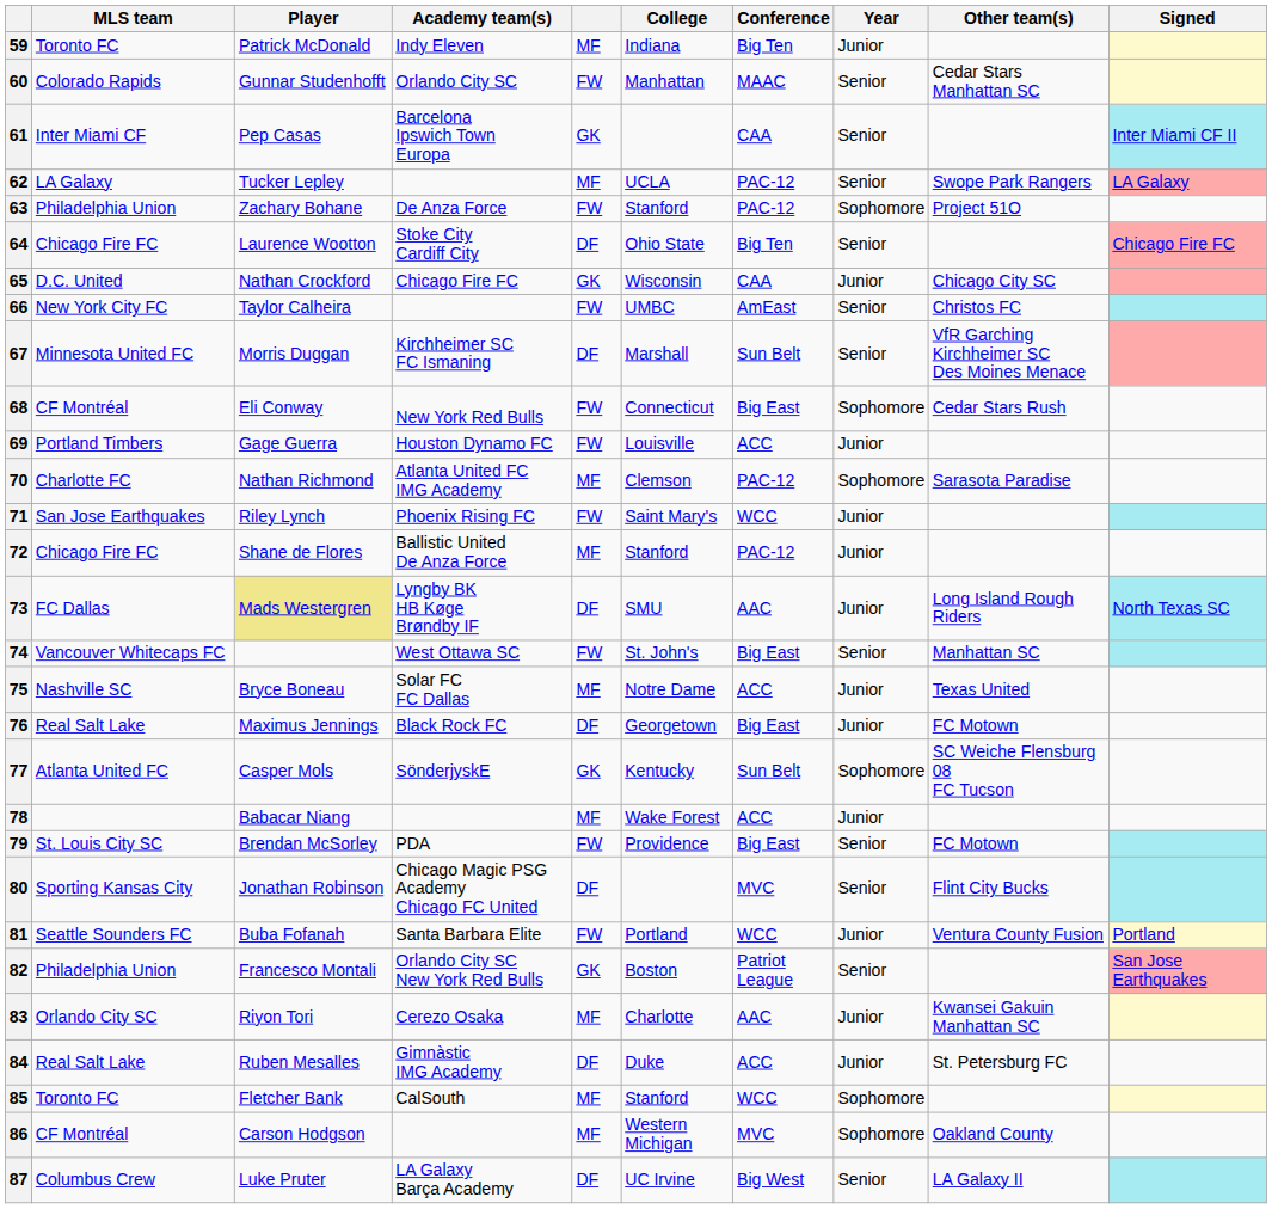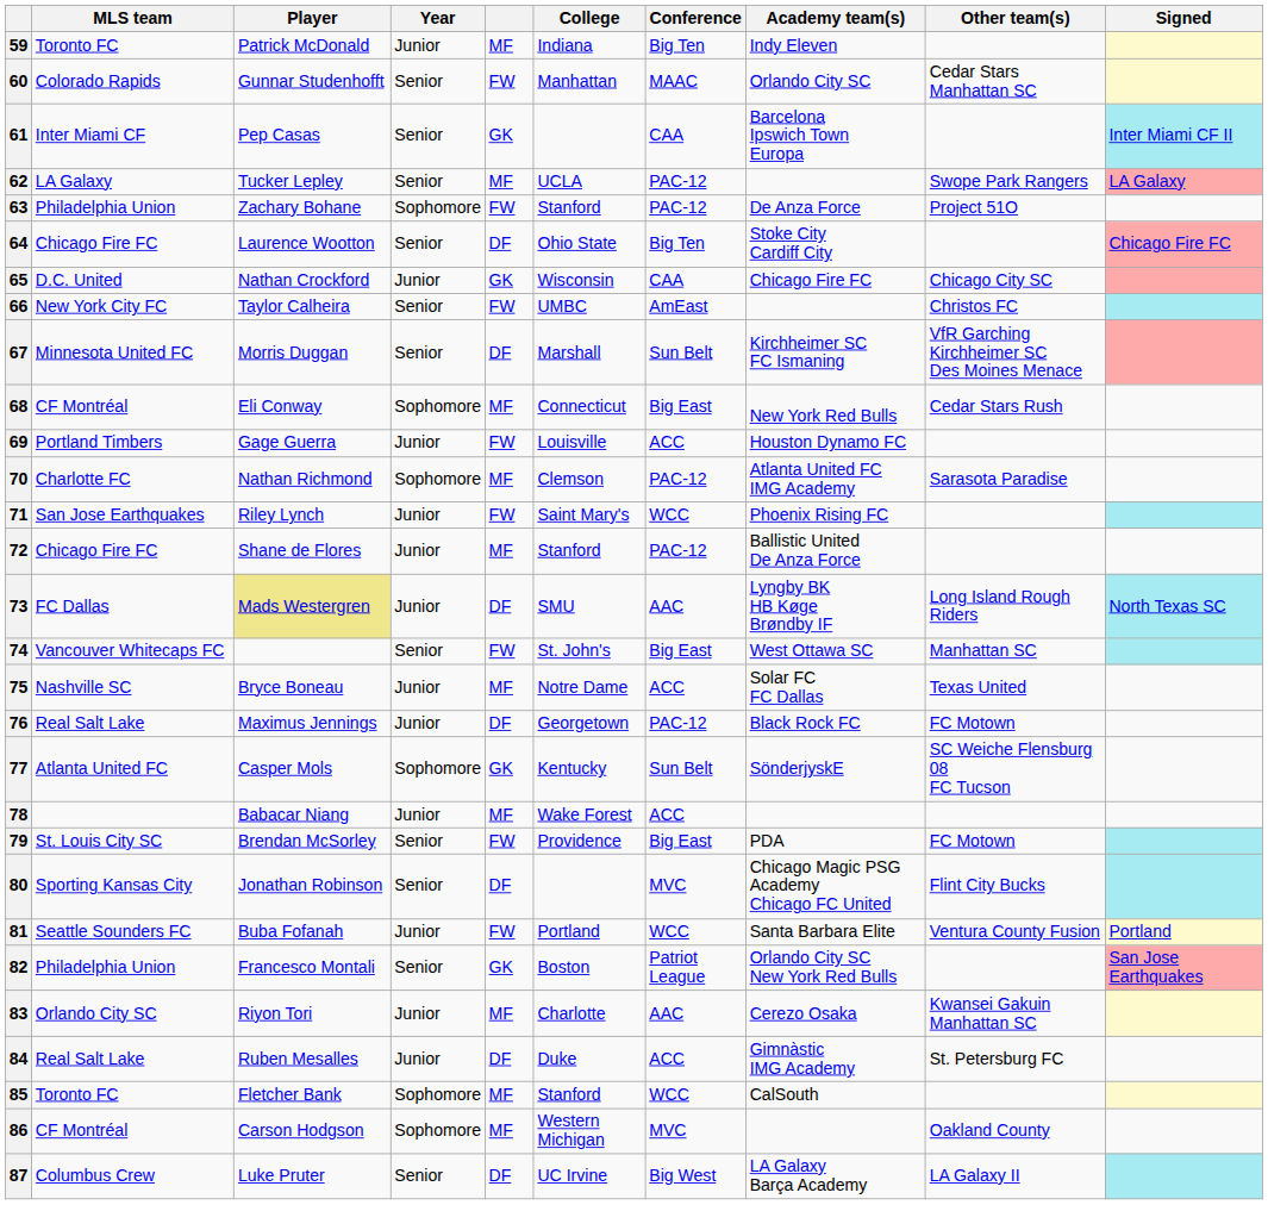 <table class="wikitable sortable" style="width:95%">
 <tr>
 <th width=2%></th>
 <th width=17%>MLS team</th>
 <th width=13%>Player</th>
-<th width="15%">Academy team(s)</th>
+<th width=4%>Year</th>
 <th width=4%></th>
 <th width="9%">College</th>
 <th width=8%>Conference</th>
-<th width=4%>Year</th>
+<th width="15%">Academy team(s)</th>
 <th width="15%">Other team(s)</th>
 <th width=15%>Signed</th>
 </tr>
 <tr>
 <th>59</th>
 <td><a href='#'>Toronto FC</a></td>
 <td> <a href='#'>Patrick McDonald</a></td>
-<td><a href='#'>Indy Eleven</a></td>
+<td>Junior</td>
 <td><a href='#'>MF</a></td>
 <td><a href='#'>Indiana</a></td>
 <td><a href='#'>Big Ten</a></td>
-<td>Junior</td>
+<td><a href='#'>Indy Eleven</a></td>
 <td></td>
 <td style="background:#FFFACD;"></td>
 </tr>
 <tr>
 <th>60</th>
 <td><a href='#'>Colorado Rapids</a></td>
 <td> <a href='#'>Gunnar Studenhofft</a></td>
-<td><a href='#'>Orlando City SC</a></td>
+<td>Senior</td>
 <td><a href='#'>FW</a></td>
 <td><a href='#'>Manhattan</a></td>
 <td><a href='#'>MAAC</a></td>
-<td>Senior</td>
+<td><a href='#'>Orlando City SC</a></td>
 <td>Cedar Stars<br><a href='#'>Manhattan SC</a></td>
 <td style="background:#FFFACD;"></td>
 </tr>
 <tr>
 <th>61</th>
 <td><a href='#'>Inter Miami CF</a></td>
 <td> <a href='#'>Pep Casas</a></td>
-<td><a href='#'>Barcelona</a><br><a href='#'>Ipswich Town</a><br><a href='#'>Europa</a></td>
+<td>Senior</td>
 <td><a href='#'>GK</a></td>
 <td></td>
 <td><a href='#'>CAA</a></td>
-<td>Senior</td>
+<td><a href='#'>Barcelona</a><br><a href='#'>Ipswich Town</a><br><a href='#'>Europa</a></td>
 <td></td>
 <td style="background:#A6EBF1;"> <a href='#'>Inter Miami CF II</a></td>
 </tr>
 <tr>
 <th>62</th>
 <td><a href='#'>LA Galaxy</a></td>
 <td> <a href='#'>Tucker Lepley</a></td>
-<td></td>
+<td>Senior</td>
 <td><a href='#'>MF</a></td>
 <td><a href='#'>UCLA</a></td>
 <td><a href='#'>PAC-12</a></td>
-<td>Senior</td>
+<td></td>
 <td><a href='#'>Swope Park Rangers</a></td>
 <td style="background:#FEAAAA;"> <a href='#'>LA Galaxy</a></td>
 </tr>
 <tr>
 <th>63</th>
 <td><a href='#'>Philadelphia Union</a></td>
 <td> <a href='#'>Zachary Bohane</a></td>
-<td><a href='#'>De Anza Force</a></td>
+<td>Sophomore</td>
 <td><a href='#'>FW</a></td>
 <td><a href='#'>Stanford</a></td>
 <td><a href='#'>PAC-12</a></td>
-<td>Sophomore</td>
+<td><a href='#'>De Anza Force</a></td>
 <td><a href='#'>Project 51O</a></td>
 <td></td>
 </tr>
 <tr>
 <th>64</th>
 <td><a href='#'>Chicago Fire FC</a></td>
 <td> <a href='#'>Laurence Wootton</a></td>
-<td><a href='#'>Stoke City</a><br><a href='#'>Cardiff City</a></td>
+<td>Senior</td>
 <td><a href='#'>DF</a></td>
 <td><a href='#'>Ohio State</a></td>
 <td><a href='#'>Big Ten</a></td>
-<td>Senior</td>
+<td><a href='#'>Stoke City</a><br><a href='#'>Cardiff City</a></td>
 <td></td>
 <td style="background:#FEAAAA;"> <a href='#'>Chicago Fire FC</a></td>
 </tr>
 <tr>
 <th>65</th>
 <td><a href='#'>D.C. United</a></td>
 <td> <a href='#'>Nathan Crockford</a></td>
-<td><a href='#'>Chicago Fire FC</a></td>
+<td>Junior</td>
 <td><a href='#'>GK</a></td>
 <td><a href='#'>Wisconsin</a></td>
 <td><a href='#'>CAA</a></td>
-<td>Junior</td>
+<td><a href='#'>Chicago Fire FC</a></td>
 <td><a href='#'>Chicago City SC</a></td>
 <td style="background:#FEAAAA;"></td>
 </tr>
 <tr>
 <th>66</th>
 <td><a href='#'>New York City FC</a></td>
 <td><strong></strong> <a href='#'>Taylor Calheira</a></td>
-<td></td>
+<td>Senior</td>
 <td><a href='#'>FW</a></td>
 <td><a href='#'>UMBC</a></td>
 <td><a href='#'>AmEast</a></td>
-<td>Senior</td>
+<td></td>
 <td><a href='#'>Christos FC</a></td>
 <td style="background:#A6EBF1;"></td>
 </tr>
 <tr>
 <th>67</th>
 <td><a href='#'>Minnesota United FC</a></td>
 <td> <a href='#'>Morris Duggan</a></td>
-<td><a href='#'>Kirchheimer SC</a><br><a href='#'>FC Ismaning</a></td>
+<td>Senior</td>
 <td><a href='#'>DF</a></td>
 <td><a href='#'>Marshall</a></td>
 <td><a href='#'>Sun Belt</a></td>
-<td>Senior</td>
+<td><a href='#'>Kirchheimer SC</a><br><a href='#'>FC Ismaning</a></td>
 <td><a href='#'>VfR Garching</a><br><a href='#'>Kirchheimer SC</a><br><a href='#'>Des Moines Menace</a></td>
 <td style="background:#FEAAAA;"></td>
 </tr>
 <tr>
 <th>68</th>
 <td><a href='#'>CF Montréal</a></td>
 <td> <a href='#'>Eli Conway</a></td>
-<td><br><a href='#'>New York Red Bulls</a></td>
-<td><a href='#'>FW</a></td>
+<td>Sophomore</td>
+<td><a href='#'>MF</a></td>
 <td><a href='#'>Connecticut</a></td>
 <td><a href='#'>Big East</a></td>
-<td>Sophomore</td>
+<td><br><a href='#'>New York Red Bulls</a></td>
 <td><a href='#'>Cedar Stars Rush</a></td>
 <td></td>
 </tr>
 <tr>
 <th>69</th>
 <td><a href='#'>Portland Timbers</a></td>
 <td> <a href='#'>Gage Guerra</a></td>
-<td><a href='#'>Houston Dynamo FC</a></td>
+<td>Junior</td>
 <td><a href='#'>FW</a></td>
 <td><a href='#'>Louisville</a></td>
 <td><a href='#'>ACC</a></td>
-<td>Junior</td>
+<td><a href='#'>Houston Dynamo FC</a></td>
 <td></td>
 <td></td>
 </tr>
 <tr>
 <th>70</th>
 <td><a href='#'>Charlotte FC</a></td>
 <td> <a href='#'>Nathan Richmond</a></td>
-<td><a href='#'>Atlanta United FC</a><br><a href='#'>IMG Academy</a></td>
+<td>Sophomore</td>
 <td><a href='#'>MF</a></td>
 <td><a href='#'>Clemson</a></td>
 <td><a href='#'>PAC-12</a></td>
-<td>Sophomore</td>
+<td><a href='#'>Atlanta United FC</a><br><a href='#'>IMG Academy</a></td>
 <td><a href='#'>Sarasota Paradise</a></td>
 <td></td>
 </tr>
 <tr>
 <th>71</th>
 <td><a href='#'>San Jose Earthquakes</a></td>
 <td> <a href='#'>Riley Lynch</a></td>
-<td><a href='#'>Phoenix Rising FC</a></td>
+<td>Junior</td>
 <td><a href='#'>FW</a></td>
 <td><a href='#'>Saint Mary's</a></td>
 <td><a href='#'>WCC</a></td>
-<td>Junior</td>
+<td><a href='#'>Phoenix Rising FC</a></td>
 <td></td>
 <td style="background:#A6EBF1;"></td>
 </tr>
 <tr>
 <th>72</th>
 <td><a href='#'>Chicago Fire FC</a></td>
 <td> <a href='#'>Shane de Flores</a></td>
-<td>Ballistic United<br><a href='#'>De Anza Force</a></td>
+<td>Junior</td>
 <td><a href='#'>MF</a></td>
 <td><a href='#'>Stanford</a></td>
 <td><a href='#'>PAC-12</a></td>
-<td>Junior</td>
+<td>Ballistic United<br><a href='#'>De Anza Force</a></td>
 <td></td>
 <td></td>
 </tr>
 <tr>
 <th>73</th>
 <td><a href='#'>FC Dallas</a></td>
 <td style="background: khaki;"> <a href='#'>Mads Westergren</a></td>
-<td><a href='#'>Lyngby BK</a><br><a href='#'>HB Køge</a><br><a href='#'>Brøndby IF</a></td>
+<td>Junior</td>
 <td><a href='#'>DF</a></td>
 <td><a href='#'>SMU</a></td>
 <td><a href='#'>AAC</a></td>
-<td>Junior</td>
+<td><a href='#'>Lyngby BK</a><br><a href='#'>HB Køge</a><br><a href='#'>Brøndby IF</a></td>
 <td><a href='#'>Long Island Rough Riders</a></td>
 <td style="background:#A6EBF1;"> <a href='#'>North Texas SC</a></td>
 </tr>
 <tr>
 <th>74</th>
 <td><a href='#'>Vancouver Whitecaps FC</a></td>
 <td></td>
-<td><a href='#'>West Ottawa SC</a></td>
+<td>Senior</td>
 <td><a href='#'>FW</a></td>
 <td><a href='#'>St. John's</a></td>
 <td><a href='#'>Big East</a></td>
-<td>Senior</td>
+<td><a href='#'>West Ottawa SC</a></td>
 <td><a href='#'>Manhattan SC</a></td>
 <td style="background:#A6EBF1;"></td>
 </tr>
 <tr>
 <th>75</th>
 <td><a href='#'>Nashville SC</a></td>
 <td> <a href='#'>Bryce Boneau</a></td>
-<td>Solar FC<br><a href='#'>FC Dallas</a></td>
+<td>Junior</td>
 <td><a href='#'>MF</a></td>
 <td><a href='#'>Notre Dame</a></td>
 <td><a href='#'>ACC</a></td>
-<td>Junior</td>
+<td>Solar FC<br><a href='#'>FC Dallas</a></td>
 <td><a href='#'>Texas United</a></td>
 <td></td>
 </tr>
 <tr>
 <th>76</th>
 <td><a href='#'>Real Salt Lake</a></td>
 <td> <a href='#'>Maximus Jennings</a></td>
-<td><a href='#'>Black Rock FC</a></td>
+<td>Junior</td>
 <td><a href='#'>DF</a></td>
 <td><a href='#'>Georgetown</a></td>
-<td><a href='#'>Big East</a></td>
-<td>Junior</td>
+<td><a href='#'>PAC-12</a></td>
+<td><a href='#'>Black Rock FC</a></td>
 <td><a href='#'>FC Motown</a></td>
 <td></td>
 </tr>
 <tr>
 <th>77</th>
 <td><a href='#'>Atlanta United FC</a></td>
 <td> <a href='#'>Casper Mols</a></td>
-<td><a href='#'>SönderjyskE</a></td>
+<td>Sophomore</td>
 <td><a href='#'>GK</a></td>
 <td><a href='#'>Kentucky</a></td>
 <td><a href='#'>Sun Belt</a></td>
-<td>Sophomore</td>
+<td><a href='#'>SönderjyskE</a></td>
 <td><a href='#'>SC Weiche Flensburg 08</a><br><a href='#'>FC Tucson</a></td>
 <td></td>
 </tr>
 <tr>
 <th>78</th>
 <td></td>
 <td> <a href='#'>Babacar Niang</a></td>
-<td></td>
+<td>Junior</td>
 <td><a href='#'>MF</a></td>
 <td><a href='#'>Wake Forest</a></td>
 <td><a href='#'>ACC</a></td>
-<td>Junior</td>
+<td></td>
 <td></td>
 <td></td>
 </tr>
 <tr>
 <th>79</th>
 <td><a href='#'>St. Louis City SC</a></td>
 <td> <a href='#'>Brendan McSorley</a></td>
-<td>PDA</td>
+<td>Senior</td>
 <td><a href='#'>FW</a></td>
 <td><a href='#'>Providence</a></td>
 <td><a href='#'>Big East</a></td>
-<td>Senior</td>
+<td>PDA</td>
 <td><a href='#'>FC Motown</a></td>
 <td style="background:#A6EBF1;"></td>
 </tr>
 <tr>
 <th>80</th>
 <td><a href='#'>Sporting Kansas City</a></td>
 <td> <a href='#'>Jonathan Robinson</a></td>
-<td>Chicago Magic PSG Academy<br><a href='#'>Chicago FC United</a></td>
+<td>Senior</td>
 <td><a href='#'>DF</a></td>
 <td></td>
 <td><a href='#'>MVC</a></td>
-<td>Senior</td>
+<td>Chicago Magic PSG Academy<br><a href='#'>Chicago FC United</a></td>
 <td><a href='#'>Flint City Bucks</a></td>
 <td style="background:#A6EBF1;"></td>
 </tr>
 <tr>
 <th>81</th>
 <td><a href='#'>Seattle Sounders FC</a></td>
 <td> <a href='#'>Buba Fofanah</a></td>
-<td>Santa Barbara Elite</td>
+<td>Junior</td>
 <td><a href='#'>FW</a></td>
 <td><a href='#'>Portland</a></td>
 <td><a href='#'>WCC</a></td>
-<td>Junior</td>
+<td>Santa Barbara Elite</td>
 <td><a href='#'>Ventura County Fusion</a></td>
 <td style="background:#FFFACD;"> <a href='#'>Portland</a></td>
 </tr>
 <tr>
 <th>82</th>
 <td><a href='#'>Philadelphia Union</a></td>
 <td> <a href='#'>Francesco Montali</a></td>
-<td><a href='#'>Orlando City SC</a><br><a href='#'>New York Red Bulls</a></td>
+<td>Senior</td>
 <td><a href='#'>GK</a></td>
 <td><a href='#'>Boston</a></td>
 <td><a href='#'>Patriot League</a></td>
-<td>Senior</td>
+<td><a href='#'>Orlando City SC</a><br><a href='#'>New York Red Bulls</a></td>
 <td></td>
 <td style="background:#FEAAAA;"> <a href='#'>San Jose Earthquakes</a></td>
 </tr>
 <tr>
 <th>83</th>
 <td><a href='#'>Orlando City SC</a></td>
 <td> <a href='#'>Riyon Tori</a></td>
-<td><a href='#'>Cerezo Osaka</a></td>
+<td>Junior</td>
 <td><a href='#'>MF</a></td>
 <td><a href='#'>Charlotte</a></td>
 <td><a href='#'>AAC</a></td>
-<td>Junior</td>
+<td><a href='#'>Cerezo Osaka</a></td>
 <td><a href='#'>Kwansei Gakuin</a><br><a href='#'>Manhattan SC</a></td>
 <td style="background:#FFFACD;"></td>
 </tr>
 <tr>
 <th>84</th>
 <td><a href='#'>Real Salt Lake</a></td>
 <td> <a href='#'>Ruben Mesalles</a></td>
-<td><a href='#'>Gimnàstic</a><br><a href='#'>IMG Academy</a></td>
+<td>Junior</td>
 <td><a href='#'>DF</a></td>
 <td><a href='#'>Duke</a></td>
 <td><a href='#'>ACC</a></td>
-<td>Junior</td>
+<td><a href='#'>Gimnàstic</a><br><a href='#'>IMG Academy</a></td>
 <td>St. Petersburg FC</td>
 <td></td>
 </tr>
 <tr>
 <th>85</th>
 <td><a href='#'>Toronto FC</a></td>
 <td> <a href='#'>Fletcher Bank</a></td>
-<td>CalSouth</td>
+<td>Sophomore</td>
 <td><a href='#'>MF</a></td>
 <td><a href='#'>Stanford</a></td>
 <td><a href='#'>WCC</a></td>
-<td>Sophomore</td>
+<td>CalSouth</td>
 <td></td>
 <td style="background:#FFFACD;"></td>
 </tr>
 <tr>
 <th>86</th>
 <td><a href='#'>CF Montréal</a></td>
 <td> <a href='#'>Carson Hodgson</a></td>
-<td></td>
+<td>Sophomore</td>
 <td><a href='#'>MF</a></td>
 <td><a href='#'>Western Michigan</a></td>
 <td><a href='#'>MVC</a></td>
-<td>Sophomore</td>
+<td></td>
 <td><a href='#'>Oakland County</a></td>
 <td></td>
 </tr>
 <tr>
 <th>87</th>
 <td><a href='#'>Columbus Crew</a></td>
 <td> <a href='#'>Luke Pruter</a></td>
-<td><a href='#'>LA Galaxy</a><br>Barça Academy</td>
+<td>Senior</td>
 <td><a href='#'>DF</a></td>
 <td><a href='#'>UC Irvine</a></td>
 <td><a href='#'>Big West</a></td>
-<td>Senior</td>
+<td><a href='#'>LA Galaxy</a><br>Barça Academy</td>
 <td><a href='#'>LA Galaxy II</a></td>
 <td style="background:#A6EBF1;"></td>
 </tr>
 </table>
